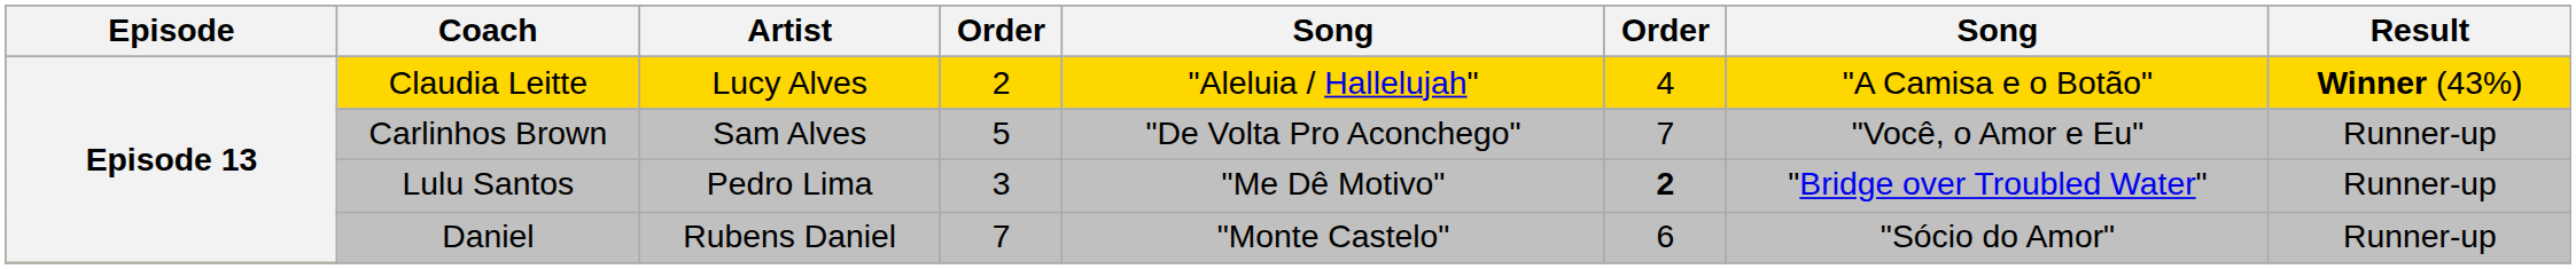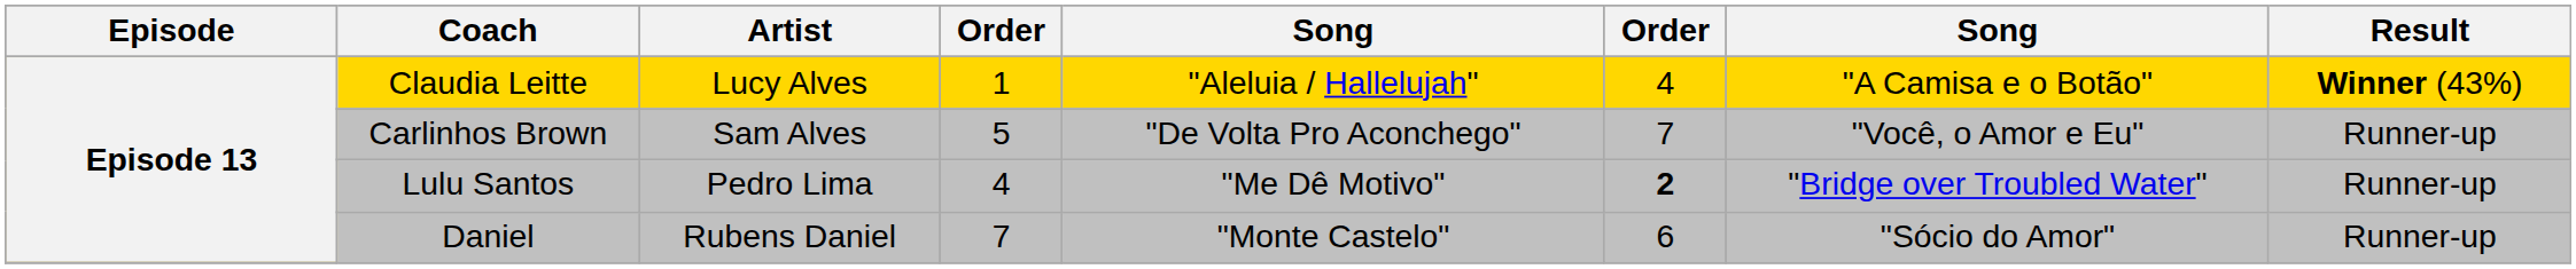 <table class="wikitable" style="text-align:center; width:100%;">
 <tr>
 <th scope="col" width="11.0%">Episode</th>
 <th scope="col" width="10.0%">Coach</th>
 <th scope="col" width="10.0%">Artist</th>
 <th scope="col" width="04.0%">Order</th>
 <th scope="col" width="18.0%">Song</th>
 <th scope="col" width="04.0%">Order</th>
 <th scope="col" width="18.0%">Song </th>
 <th scope="col" width="10.0%">Result</th>
 </tr>
 <tr bgcolor="FFD700">
 <th scope="col" rowspan="4">Episode 13<br></th>
 <td>Claudia Leitte</td>
 <td>Lucy Alves</td>
-<td>2</td>
+<td>1</td>
 <td>"Aleluia / <a href='#'>Hallelujah</a>"</td>
 <td>4</td>
 <td>"A Camisa e o Botão"</td>
 <td><strong>Winner</strong> (43%)</td>
 </tr>
 <tr bgcolor="C0C0C0">
 <td>Carlinhos Brown</td>
 <td>Sam Alves</td>
 <td>5</td>
 <td>"De Volta Pro Aconchego"</td>
 <td>7</td>
 <td>"Você, o Amor e Eu"</td>
 <td>Runner-up</td>
 </tr>
 <tr bgcolor="C0C0C0">
 <td>Lulu Santos</td>
 <td>Pedro Lima</td>
-<td>3</td>
+<td>4</td>
 <td>"Me Dê Motivo"</td>
 <td><strong>2</strong></td>
 <td>"<a href='#'>Bridge over Troubled Water</a>"</td>
 <td>Runner-up</td>
 </tr>
 <tr bgcolor="C0C0C0">
 <td>Daniel</td>
 <td>Rubens Daniel</td>
 <td>7</td>
 <td>"Monte Castelo"</td>
 <td>6</td>
 <td>"Sócio do Amor"</td>
 <td>Runner-up</td>
 </tr>
 <tr>
 </tr>
 </table>
